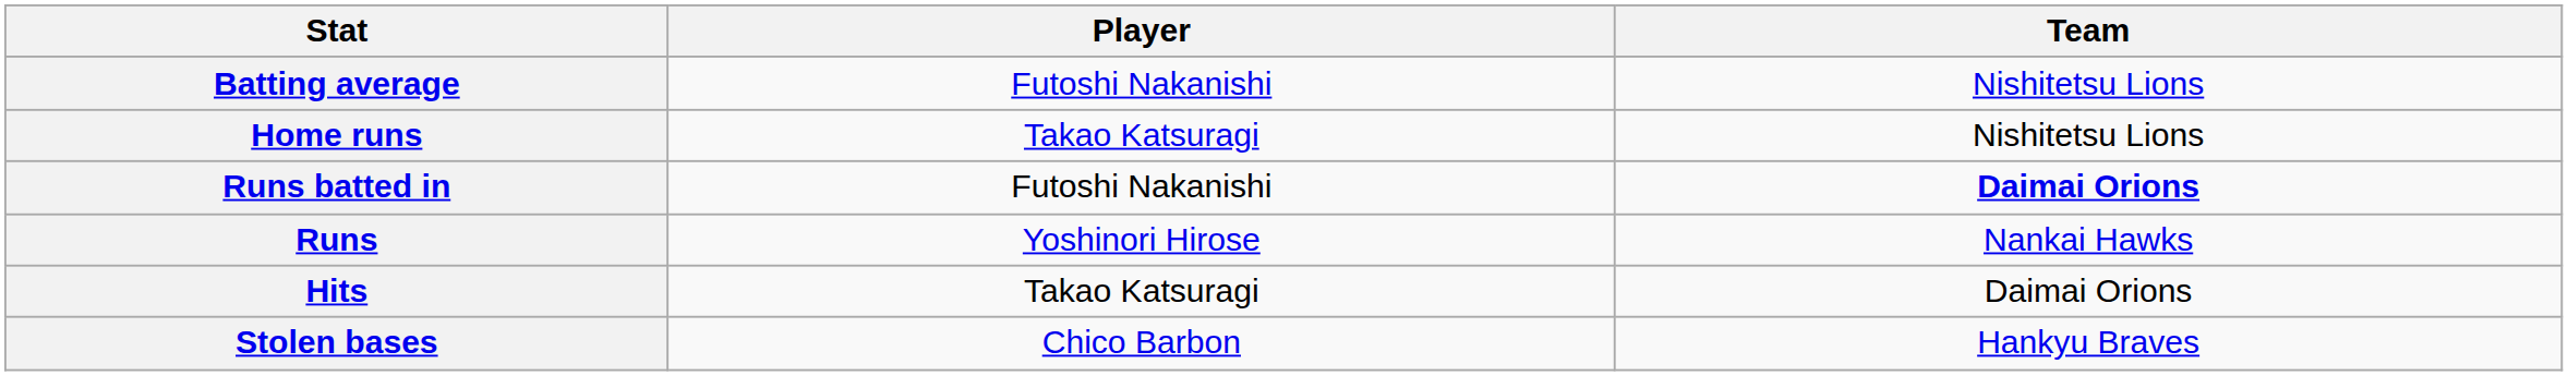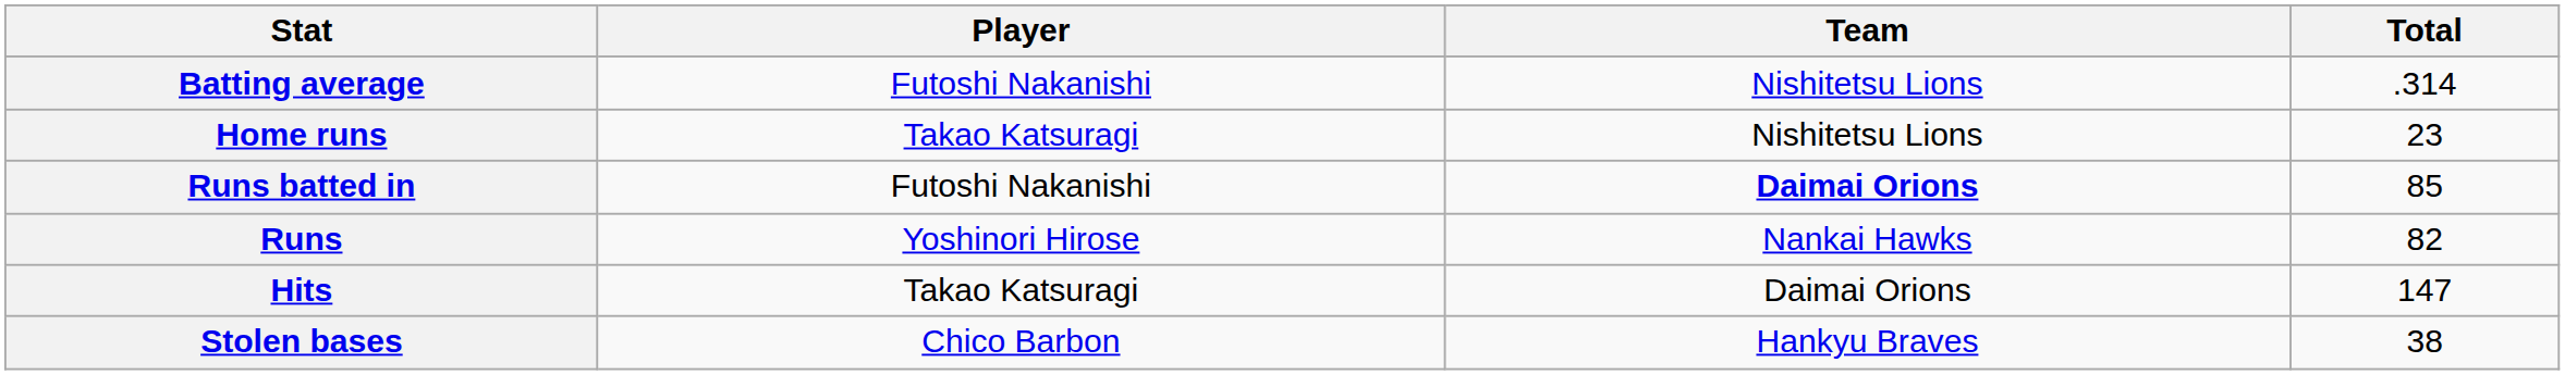 <table class="wikitable" style="text-align:center;">
 <tr>
 <th scope="col" width="7%">Stat</th>
 <th scope="col" width="10%">Player</th>
 <th scope="col" width="10%">Team</th>
+<th scope="col" width="3%">Total</th>
 </tr>
 <tr>
 <th scope="row" style="text-align:center;"><a href='#'>Batting average</a></th>
 <td><a href='#'>Futoshi Nakanishi</a></td>
 <td><a href='#'>Nishitetsu Lions</a></td>
+<td>.314</td>
 </tr>
 <tr>
 <th scope="row" style="text-align:center;"><a href='#'>Home runs</a></th>
 <td><a href='#'>Takao Katsuragi</a></td>
 <td>Nishitetsu Lions</td>
+<td>23</td>
 </tr>
 <tr>
 <th scope="row" style="text-align:center;"><a href='#'>Runs batted in</a></th>
 <td>Futoshi Nakanishi</td>
 <td><strong><a href='#'>Daimai Orions</a></strong></td>
+<td>85</td>
 </tr>
 <tr>
 <th scope="row" style="text-align:center;"><a href='#'>Runs</a></th>
 <td><a href='#'>Yoshinori Hirose</a></td>
 <td><a href='#'>Nankai Hawks</a></td>
+<td>82</td>
 </tr>
 <tr>
 <th scope="row" style="text-align:center;"><a href='#'>Hits</a></th>
 <td>Takao Katsuragi</td>
 <td>Daimai Orions</td>
+<td>147</td>
 </tr>
 <tr>
 <th scope="row" style="text-align:center;"><a href='#'>Stolen bases</a></th>
 <td><a href='#'>Chico Barbon</a></td>
 <td><a href='#'>Hankyu Braves</a></td>
+<td>38</td>
 </tr>
 </table>
